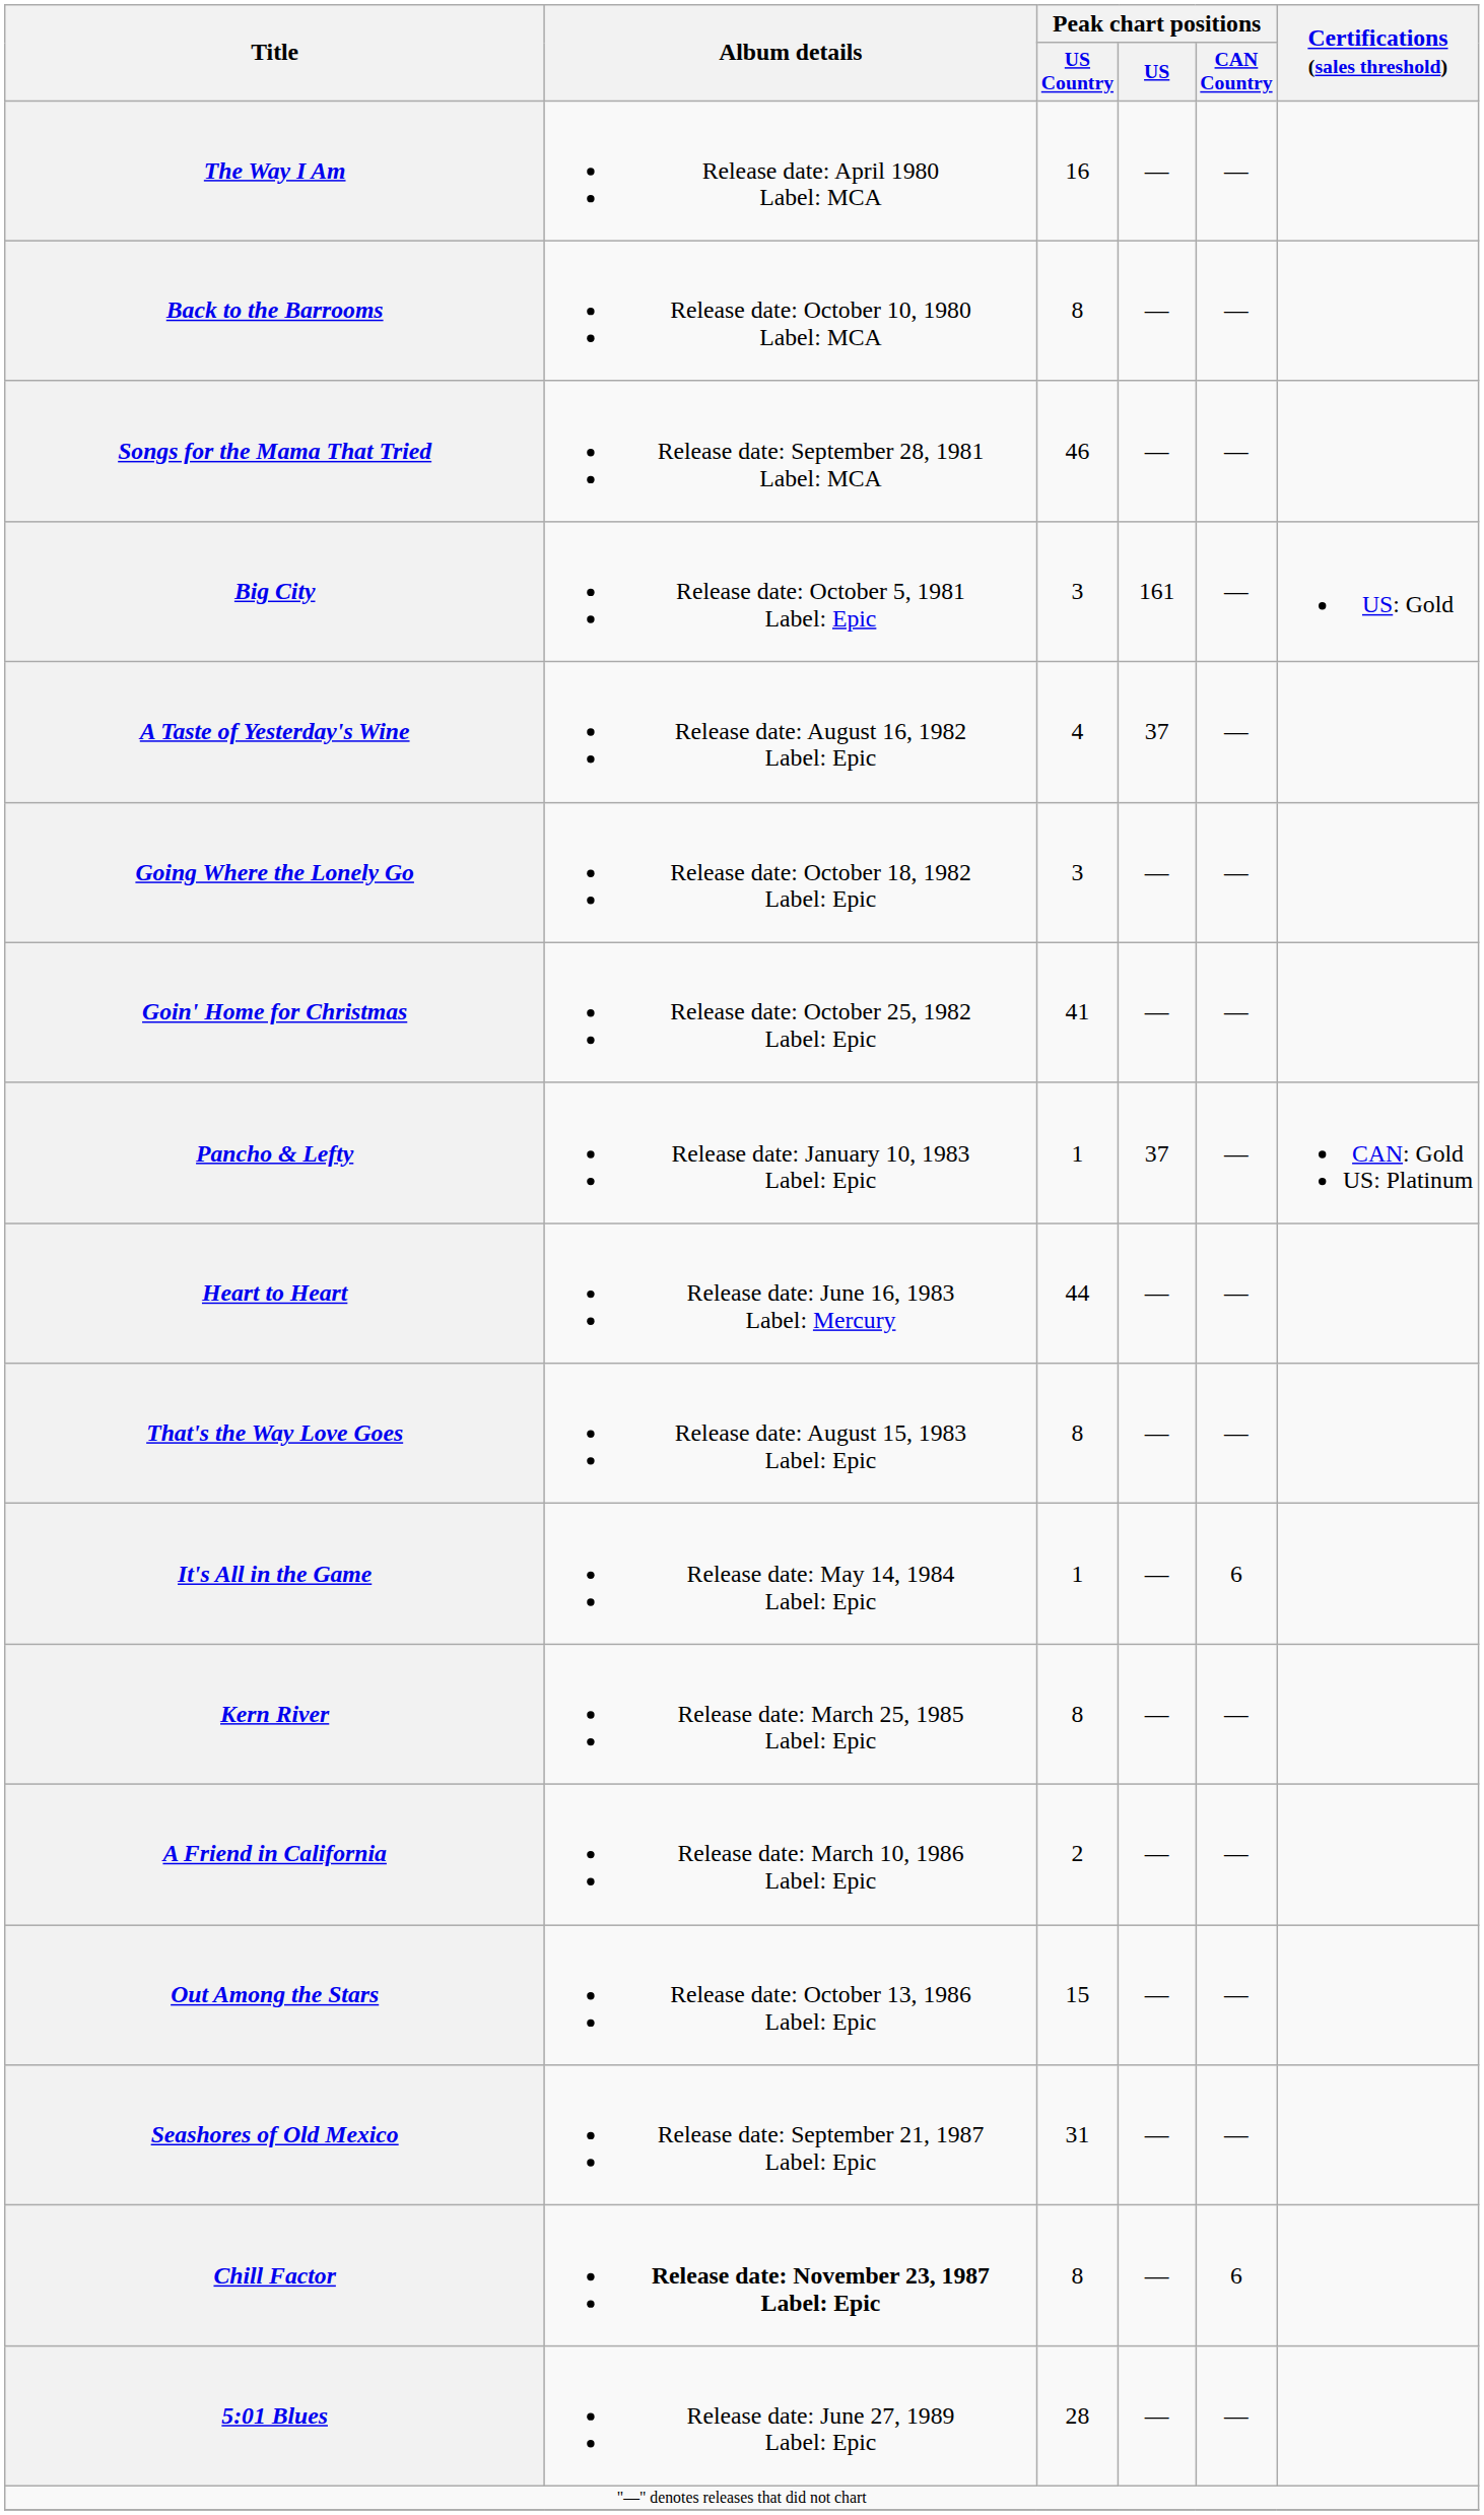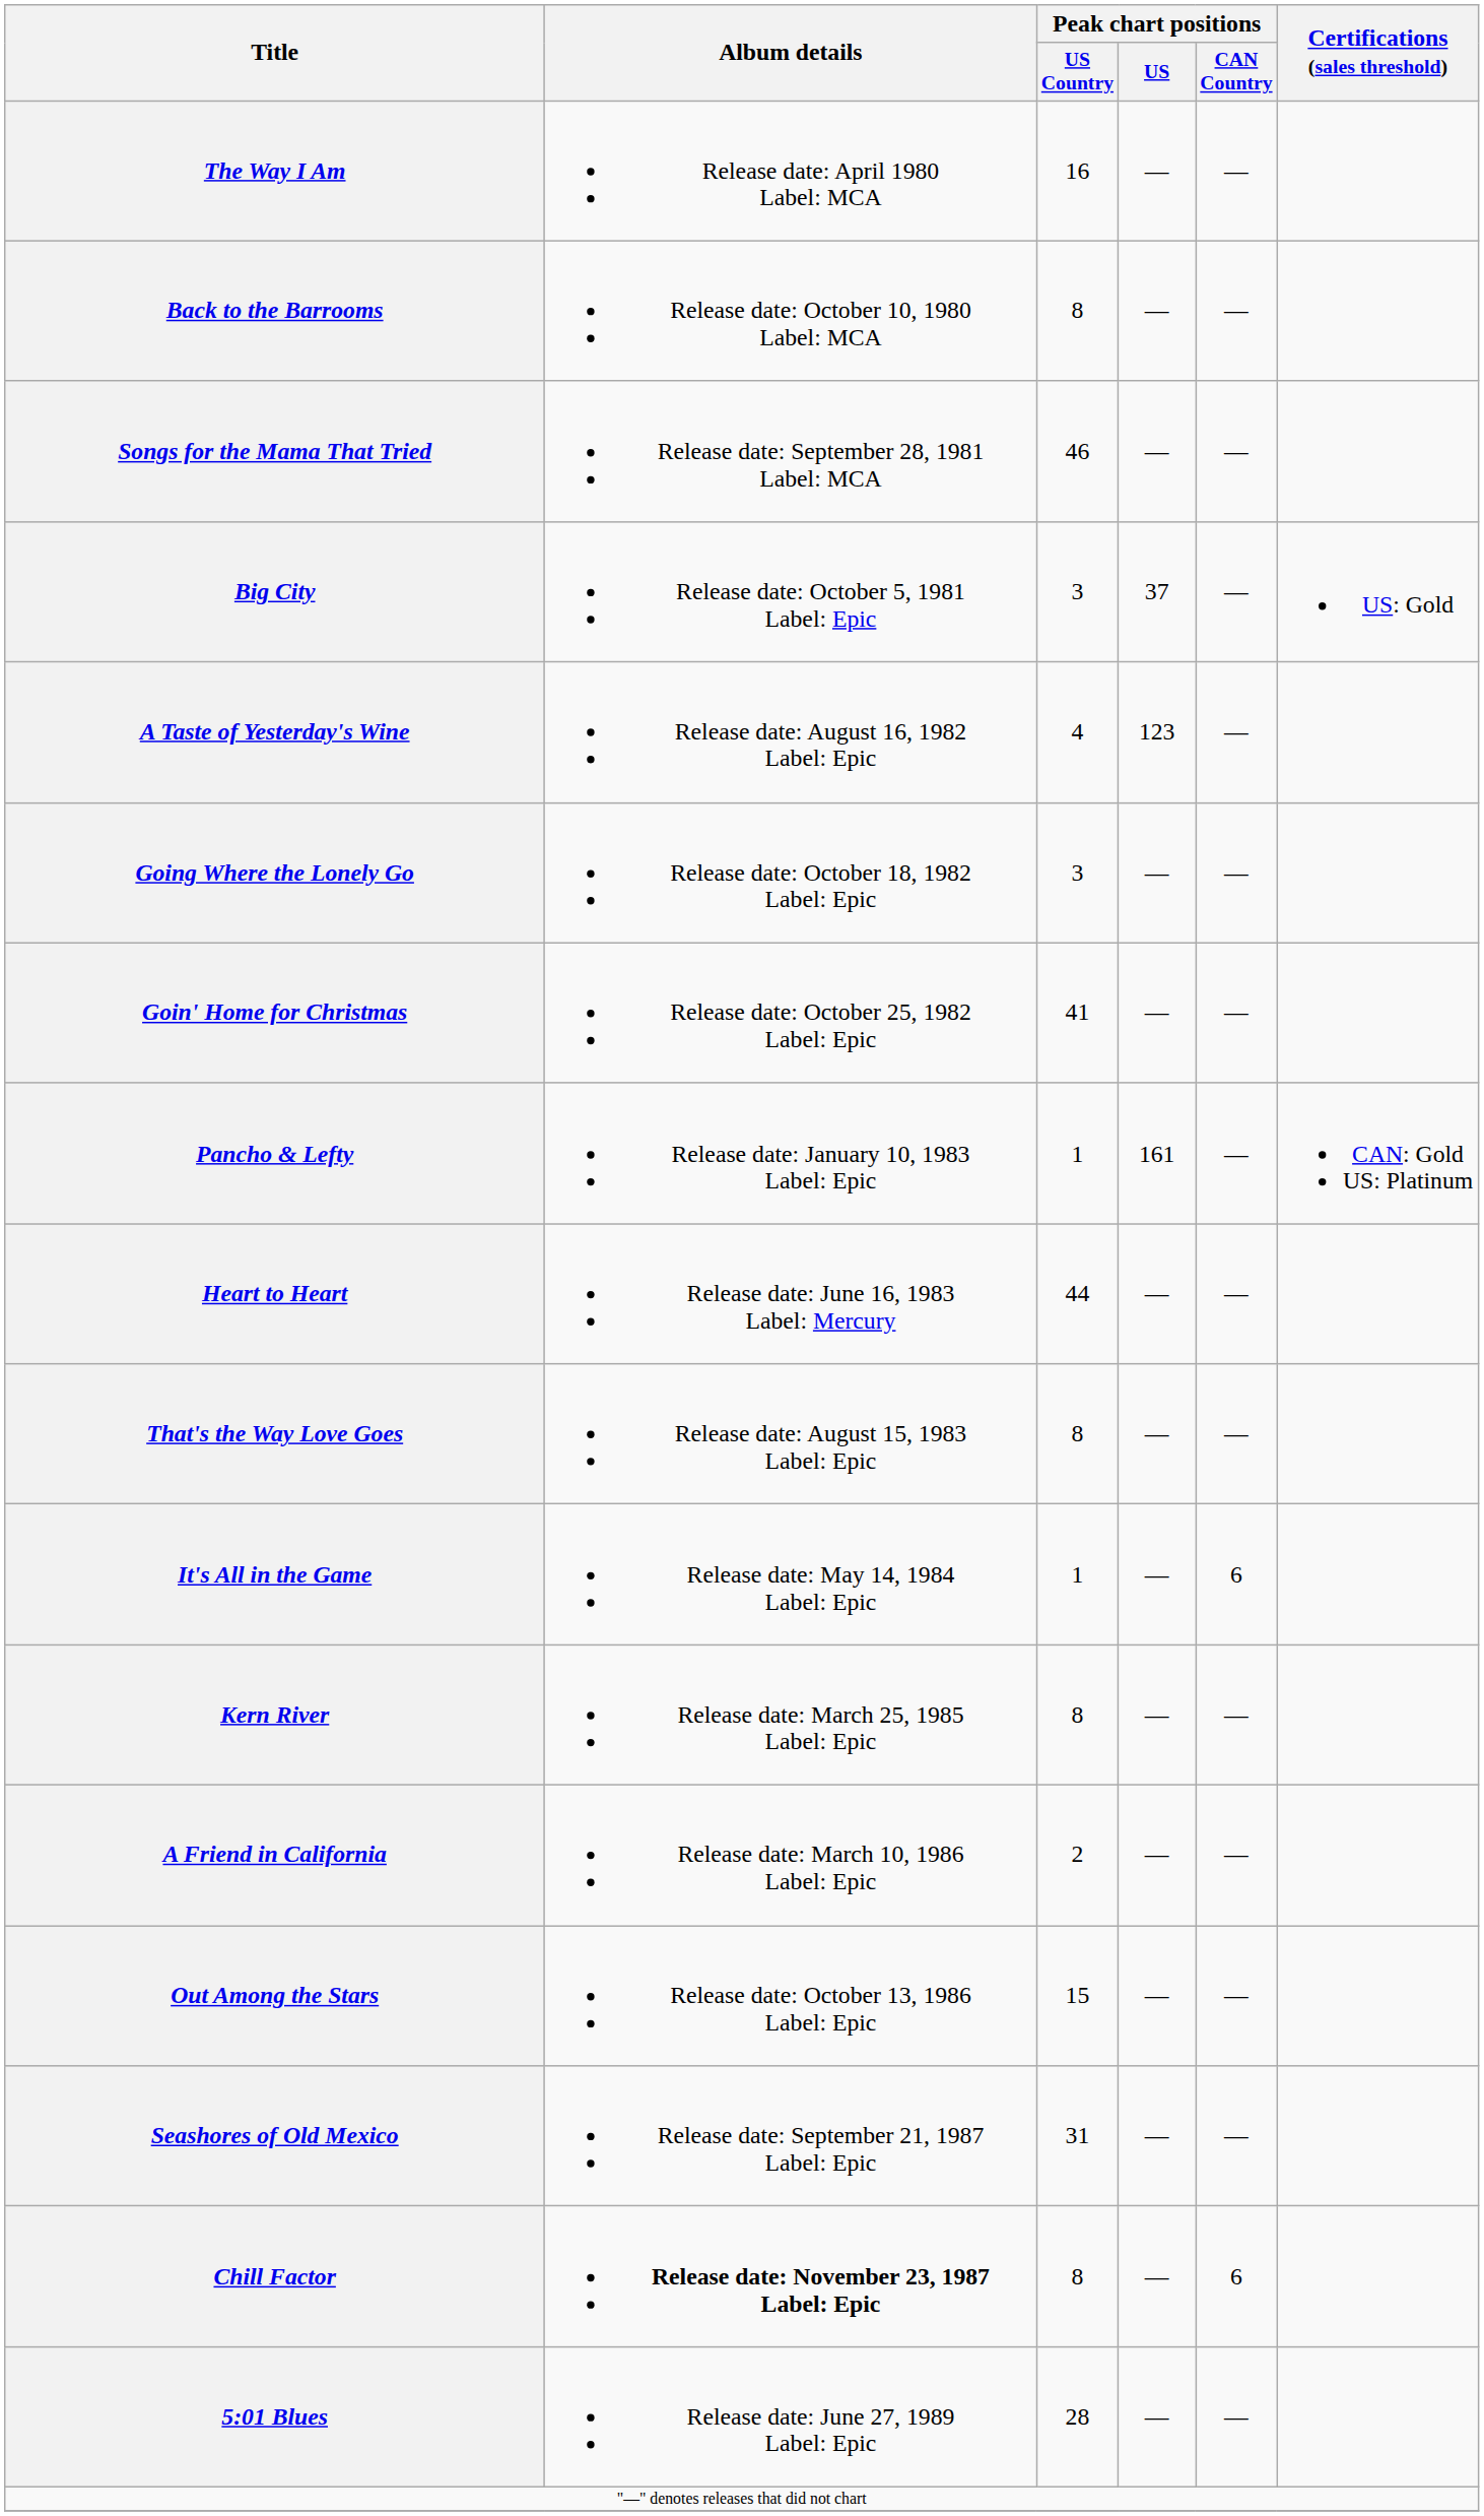 <table class="wikitable plainrowheaders" style="text-align:center;">
 <tr>
 <th rowspan="2" style="width:22em;">Title</th>
 <th rowspan="2" style="width:20em;">Album details</th>
 <th colspan="3">Peak chart positions<br></th>
 <th rowspan="2"><a href='#'>Certifications</a><br><small>(<a href='#'>sales threshold</a>)</small></th>
 </tr>
 <tr style="font-size:smaller;">
 <th width="45"><a href='#'>US Country</a></th>
 <th width="45"><a href='#'>US</a></th>
 <th width="45"><a href='#'>CAN Country</a></th>
 </tr>
 <tr>
 <th scope="row"><em><a href='#'>The Way I Am</a></em></th>
 <td><br><ul><li>Release date: April 1980</li><li>Label: MCA</li></ul></td>
 <td>16</td>
 <td>—</td>
 <td>—</td>
 <td></td>
 </tr>
 <tr>
 <th scope="row"><em><a href='#'>Back to the Barrooms</a></em></th>
 <td><br><ul><li>Release date: October 10, 1980</li><li>Label: MCA</li></ul></td>
 <td>8</td>
 <td>—</td>
 <td>—</td>
 <td></td>
 </tr>
 <tr>
 <th scope="row"><em><a href='#'>Songs for the Mama That Tried</a></em></th>
 <td><br><ul><li>Release date: September 28, 1981</li><li>Label: MCA</li></ul></td>
 <td>46</td>
 <td>—</td>
 <td>—</td>
 <td></td>
 </tr>
 <tr>
 <th scope="row"><em><a href='#'>Big City</a></em></th>
 <td><br><ul><li>Release date: October 5, 1981</li><li>Label: <a href='#'>Epic</a></li></ul></td>
 <td>3</td>
-<td>161</td>
+<td>37</td>
 <td>—</td>
 <td><br><ul><li><a href='#'>US</a>: Gold</li></ul></td>
 </tr>
 <tr>
 <th scope="row"><em><a href='#'>A Taste of Yesterday's Wine</a></em> </th>
 <td><br><ul><li>Release date: August 16, 1982</li><li>Label: Epic</li></ul></td>
 <td>4</td>
-<td>37</td>
+<td>123</td>
 <td>—</td>
 <td></td>
 </tr>
 <tr>
 <th scope="row"><em><a href='#'>Going Where the Lonely Go</a></em></th>
 <td><br><ul><li>Release date: October 18, 1982</li><li>Label: Epic</li></ul></td>
 <td>3</td>
 <td>—</td>
 <td>—</td>
 <td></td>
 </tr>
 <tr>
 <th scope="row"><em><a href='#'>Goin' Home for Christmas</a></em></th>
 <td><br><ul><li>Release date: October 25, 1982</li><li>Label: Epic</li></ul></td>
 <td>41</td>
 <td>—</td>
 <td>—</td>
 <td></td>
 </tr>
 <tr>
 <th scope="row"><em><a href='#'>Pancho & Lefty</a></em> </th>
 <td><br><ul><li>Release date: January 10, 1983</li><li>Label: Epic</li></ul></td>
 <td>1</td>
-<td>37</td>
+<td>161</td>
 <td>—</td>
 <td><br><ul><li><a href='#'>CAN</a>: Gold</li><li>US: Platinum</li></ul></td>
 </tr>
 <tr>
 <th scope="row"><em><a href='#'>Heart to Heart</a></em> </th>
 <td><br><ul><li>Release date: June 16, 1983</li><li>Label: <a href='#'>Mercury</a></li></ul></td>
 <td>44</td>
 <td>—</td>
 <td>—</td>
 <td></td>
 </tr>
 <tr>
 <th scope="row"><em><a href='#'>That's the Way Love Goes</a></em></th>
 <td><br><ul><li>Release date: August 15, 1983</li><li>Label: Epic</li></ul></td>
 <td>8</td>
 <td>—</td>
 <td>—</td>
 <td></td>
 </tr>
 <tr>
 <th scope="row"><em><a href='#'>It's All in the Game</a></em></th>
 <td><br><ul><li>Release date: May 14, 1984</li><li>Label: Epic</li></ul></td>
 <td>1</td>
 <td>—</td>
 <td>6</td>
 <td></td>
 </tr>
 <tr>
 <th scope="row"><em><a href='#'>Kern River</a></em></th>
 <td><br><ul><li>Release date: March 25, 1985</li><li>Label: Epic</li></ul></td>
 <td>8</td>
 <td>—</td>
 <td>—</td>
 <td></td>
 </tr>
 <tr>
 <th scope="row"><em><a href='#'>A Friend in California</a></em></th>
 <td><br><ul><li>Release date: March 10, 1986</li><li>Label: Epic</li></ul></td>
 <td>2</td>
 <td>—</td>
 <td>—</td>
 <td></td>
 </tr>
 <tr>
 <th scope="row"><em><a href='#'>Out Among the Stars</a></em></th>
 <td><br><ul><li>Release date: October 13, 1986</li><li>Label: Epic</li></ul></td>
 <td>15</td>
 <td>—</td>
 <td>—</td>
 <td></td>
 </tr>
 <tr>
 <th scope="row"><em><a href='#'>Seashores of Old Mexico</a></em> </th>
 <td><br><ul><li>Release date: September 21, 1987</li><li>Label: Epic</li></ul></td>
 <td>31</td>
 <td>—</td>
 <td>—</td>
 <td></td>
 </tr>
 <tr>
 <th scope="row"><em><a href='#'>Chill Factor</a></em></th>
 <td><strong><br><ul><li>Release date: November 23, 1987</li><li>Label: Epic</li></ul></strong></td>
 <td>8</td>
 <td>—</td>
 <td>6</td>
 <td></td>
 </tr>
 <tr>
 <th scope="row"><em><a href='#'>5:01 Blues</a></em></th>
 <td><br><ul><li>Release date: June 27, 1989</li><li>Label: Epic</li></ul></td>
 <td>28</td>
 <td>—</td>
 <td>—</td>
 <td></td>
 </tr>
 <tr>
 <td colspan="6" style="font-size: 8pt">"—" denotes releases that did not chart</td>
 </tr>
 <tr>
 </tr>
 </table>
